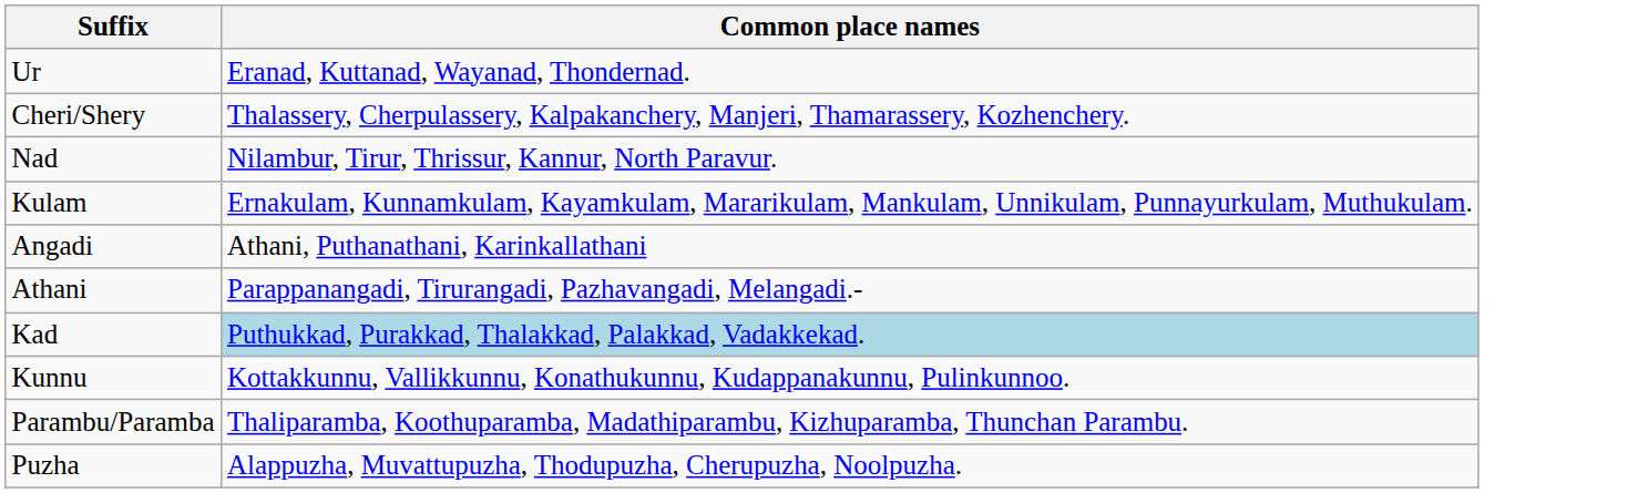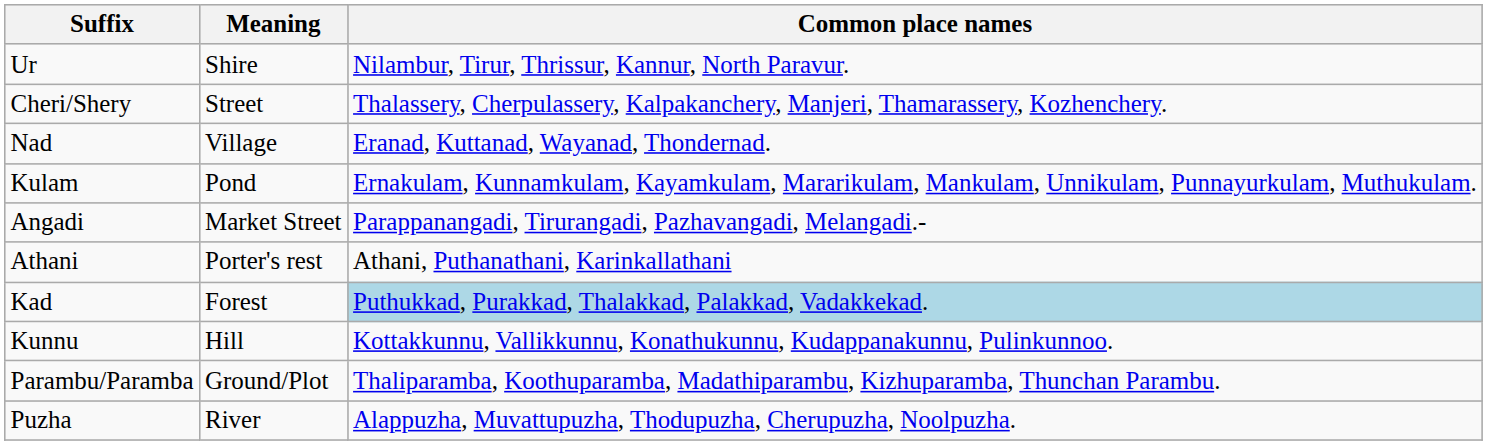 <table class="wikitable">
 <tr>
 <th>Suffix</th>
+<th>Meaning</th>
 <th>Common place names</th>
 </tr>
 <tr>
 <td>Ur</td>
-<td><a href='#'>Eranad</a>, <a href='#'>Kuttanad</a>, <a href='#'>Wayanad</a>, <a href='#'>Thondernad</a>.</td>
+<td>Shire</td>
+<td><a href='#'>Nilambur</a>, <a href='#'>Tirur</a>, <a href='#'>Thrissur</a>, <a href='#'>Kannur</a>, <a href='#'>North Paravur</a>.</td>
 </tr>
 <tr>
 <td>Cheri/Shery</td>
+<td>Street</td>
 <td><a href='#'>Thalassery</a>, <a href='#'>Cherpulassery</a>, <a href='#'>Kalpakanchery</a>, <a href='#'>Manjeri</a>, <a href='#'>Thamarassery</a>, <a href='#'>Kozhenchery</a>.</td>
 </tr>
 <tr>
 <td>Nad</td>
-<td><a href='#'>Nilambur</a>, <a href='#'>Tirur</a>, <a href='#'>Thrissur</a>, <a href='#'>Kannur</a>, <a href='#'>North Paravur</a>.</td>
+<td>Village</td>
+<td><a href='#'>Eranad</a>, <a href='#'>Kuttanad</a>, <a href='#'>Wayanad</a>, <a href='#'>Thondernad</a>.</td>
 </tr>
 <tr>
 <td>Kulam</td>
+<td>Pond</td>
 <td><a href='#'>Ernakulam</a>, <a href='#'>Kunnamkulam</a>, <a href='#'>Kayamkulam</a>, <a href='#'>Mararikulam</a>, <a href='#'>Mankulam</a>, <a href='#'>Unnikulam</a>, <a href='#'>Punnayurkulam</a>, <a href='#'>Muthukulam</a>.</td>
 </tr>
 <tr>
 <td>Angadi</td>
+<td>Market Street</td>
+<td><a href='#'>Parappanangadi</a>, <a href='#'>Tirurangadi</a>, <a href='#'>Pazhavangadi</a>, <a href='#'>Melangadi</a>.-</td>
+</tr>
+<tr>
+<td>Athani</td>
+<td>Porter's rest</td>
 <td>Athani, <a href='#'>Puthanathani</a>, <a href='#'>Karinkallathani</a></td>
 </tr>
 <tr>
-<td>Athani</td>
-<td><a href='#'>Parappanangadi</a>, <a href='#'>Tirurangadi</a>, <a href='#'>Pazhavangadi</a>, <a href='#'>Melangadi</a>.-</td>
-</tr>
-<tr>
 <td>Kad</td>
+<td>Forest</td>
 <td style="background: lightblue;"><a href='#'>Puthukkad</a>, <a href='#'>Purakkad</a>, <a href='#'>Thalakkad</a>, <a href='#'>Palakkad</a>, <a href='#'>Vadakkekad</a>.</td>
 </tr>
 <tr>
 <td>Kunnu</td>
+<td>Hill</td>
 <td><a href='#'>Kottakkunnu</a>, <a href='#'>Vallikkunnu</a>, <a href='#'>Konathukunnu</a>, <a href='#'>Kudappanakunnu</a>, <a href='#'>Pulinkunnoo</a>.</td>
 </tr>
 <tr>
 <td>Parambu/Paramba</td>
+<td>Ground/Plot</td>
 <td><a href='#'>Thaliparamba</a>, <a href='#'>Koothuparamba</a>, <a href='#'>Madathiparambu</a>, <a href='#'>Kizhuparamba</a>, <a href='#'>Thunchan Parambu</a>.</td>
 </tr>
 <tr>
 <td>Puzha</td>
+<td>River</td>
 <td><a href='#'>Alappuzha</a>, <a href='#'>Muvattupuzha</a>, <a href='#'>Thodupuzha</a>, <a href='#'>Cherupuzha</a>, <a href='#'>Noolpuzha</a>.</td>
 </tr>
 </table>
